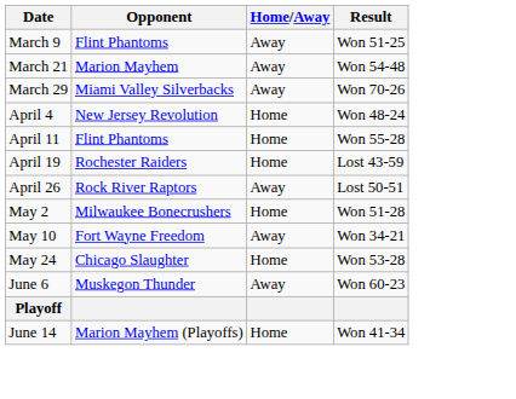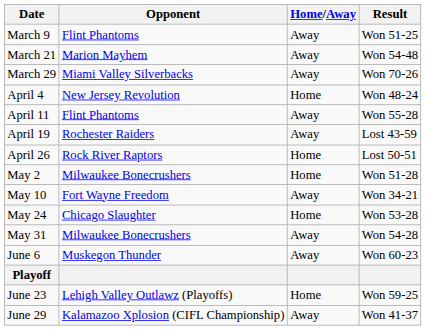 <table class="wikitable">
 <tr>
 <th>Date</th>
 <th>Opponent</th>
 <th><a href='#'>Home</a>/<a href='#'>Away</a></th>
 <th>Result</th>
 </tr>
 <tr>
 <td>March 9</td>
 <td><a href='#'>Flint Phantoms</a></td>
 <td>Away</td>
 <td>Won 51-25</td>
 </tr>
 <tr>
 <td>March 21</td>
 <td><a href='#'>Marion Mayhem</a></td>
 <td>Away</td>
 <td>Won 54-48</td>
 </tr>
 <tr>
 <td>March 29</td>
 <td><a href='#'>Miami Valley Silverbacks</a></td>
 <td>Away</td>
 <td>Won 70-26</td>
 </tr>
 <tr>
 <td>April 4</td>
 <td><a href='#'>New Jersey Revolution</a></td>
 <td>Home</td>
 <td>Won 48-24</td>
 </tr>
 <tr>
 <td>April 11</td>
 <td><a href='#'>Flint Phantoms</a></td>
-<td>Home</td>
+<td>Away</td>
 <td>Won 55-28</td>
 </tr>
 <tr>
 <td>April 19</td>
 <td><a href='#'>Rochester Raiders</a></td>
-<td>Home</td>
+<td>Away</td>
 <td>Lost 43-59</td>
 </tr>
 <tr>
 <td>April 26</td>
 <td><a href='#'>Rock River Raptors</a></td>
-<td>Away</td>
+<td>Home</td>
 <td>Lost 50-51</td>
 </tr>
 <tr>
 <td>May 2</td>
 <td><a href='#'>Milwaukee Bonecrushers</a></td>
 <td>Home</td>
 <td>Won 51-28</td>
 </tr>
 <tr>
 <td>May 10</td>
 <td><a href='#'>Fort Wayne Freedom</a></td>
 <td>Away</td>
 <td>Won 34-21</td>
 </tr>
 <tr>
 <td>May 24</td>
 <td><a href='#'>Chicago Slaughter</a></td>
 <td>Home</td>
 <td>Won 53-28</td>
 </tr>
 <tr>
+<td>May 31</td>
+<td><a href='#'>Milwaukee Bonecrushers</a></td>
+<td>Away</td>
+<td>Won 54-28</td>
+</tr>
+<tr>
 <td>June 6</td>
 <td><a href='#'>Muskegon Thunder</a></td>
 <td>Away</td>
 <td>Won 60-23</td>
 </tr>
 <tr>
 <th>Playoff</th>
 <th></th>
 <th></th>
 <th></th>
 </tr>
 <tr>
-<td>June 14</td>
-<td><a href='#'>Marion Mayhem</a> (Playoffs)</td>
+<td>June 23</td>
+<td><a href='#'>Lehigh Valley Outlawz</a> (Playoffs)</td>
 <td>Home</td>
-<td>Won 41-34</td>
+<td>Won 59-25</td>
+</tr>
+<tr>
+<td>June 29</td>
+<td><a href='#'>Kalamazoo Xplosion</a> (CIFL Championship)</td>
+<td>Away</td>
+<td>Won 41-37</td>
 </tr>
 </table>
